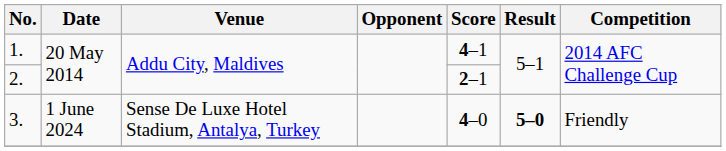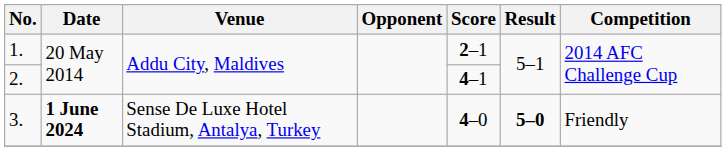 <table class="wikitable">
 <tr>
 <th>No.</th>
 <th>Date</th>
 <th>Venue</th>
 <th>Opponent</th>
 <th>Score</th>
 <th>Result</th>
 <th>Competition</th>
 </tr>
 <tr>
 <td>1.</td>
 <td rowspan=2>20 May 2014</td>
 <td rowspan=2><a href='#'>Addu City</a>, <a href='#'>Maldives</a></td>
 <td rowspan=2></td>
-<td align=center><strong>4</strong>–1</td>
+<td align=center><strong>2</strong>–1</td>
 <td rowspan=2 align=center>5–1</td>
 <td rowspan=2><a href='#'>2014 AFC Challenge Cup</a></td>
 </tr>
 <tr>
 <td>2.</td>
-<td align=center><strong>2</strong>–1</td>
+<td align=center><strong>4</strong>–1</td>
 </tr>
 <tr>
 <td>3.</td>
-<td>1 June 2024</td>
+<td><strong>1 June 2024</strong></td>
 <td>Sense De Luxe Hotel Stadium, <a href='#'>Antalya</a>, <a href='#'>Turkey</a></td>
 <td></td>
 <td align="center"><strong>4</strong>–0</td>
 <td align="center"><strong>5–0</strong></td>
 <td>Friendly</td>
 </tr>
 <tr>
 </tr>
 </table>
